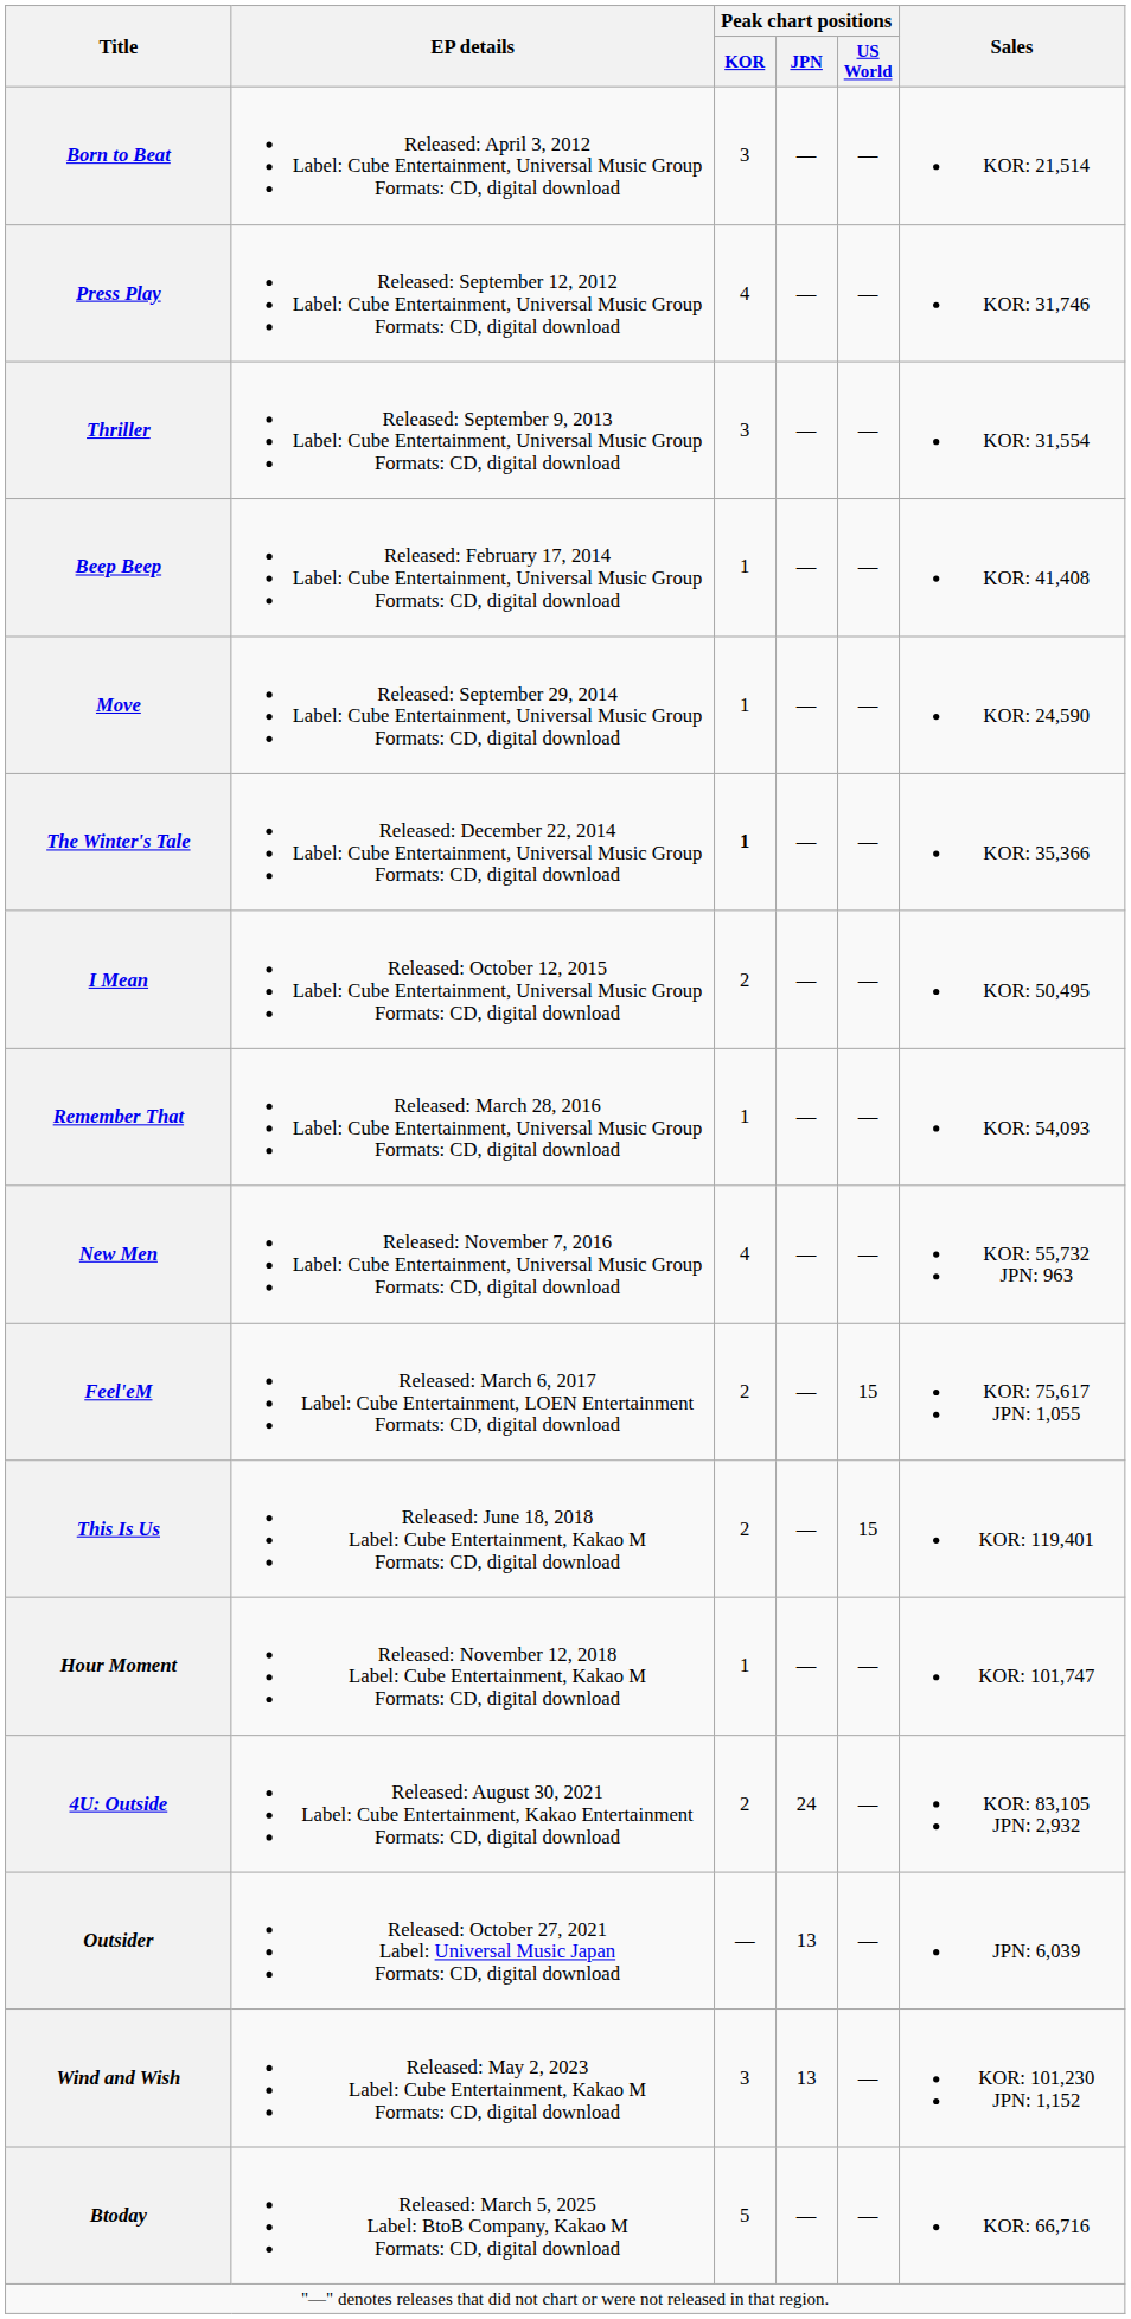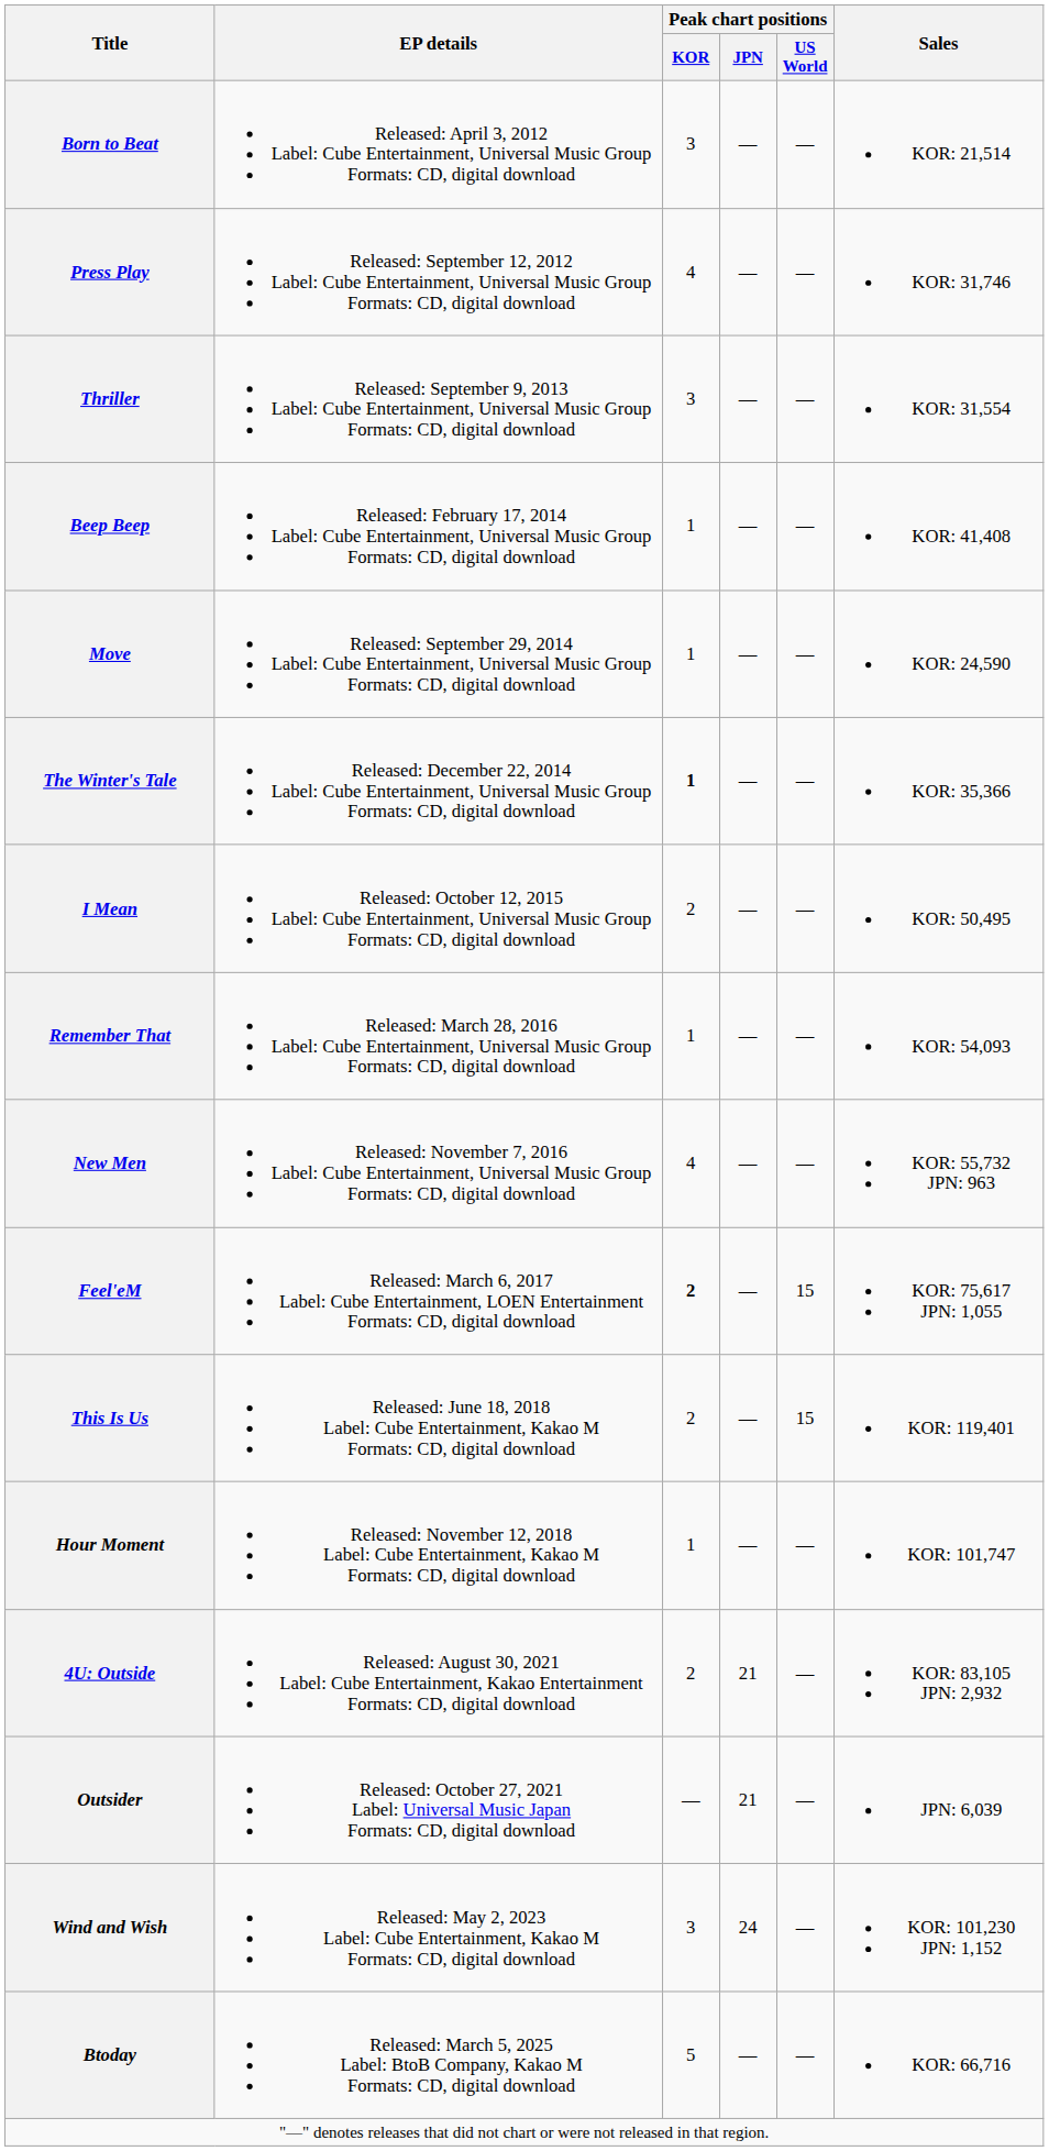 <table class="wikitable plainrowheaders" style="text-align:center;">
 <tr>
 <th scope="col" rowspan="2" style="width:11em;">Title</th>
 <th scope="col" rowspan="2" style="width:24em;">EP details</th>
 <th scope="col" colspan="3">Peak chart positions</th>
 <th scope="col" rowspan="2" style="width:11em;">Sales</th>
 </tr>
 <tr>
 <th scope="col" style="width:3em;font-size:90%;"><a href='#'>KOR</a><br></th>
 <th scope="col" style="width:3em;font-size:90%;"><a href='#'>JPN</a><br></th>
 <th scope="col" style="width:3em;font-size:90%;"><a href='#'>US<br>World</a><br></th>
 </tr>
 <tr>
 <th scope="row"><em><a href='#'>Born to Beat</a></em></th>
 <td><br><ul><li>Released: April 3, 2012 </li><li>Label: Cube Entertainment, Universal Music Group</li><li>Formats: CD, digital download</li></ul></td>
 <td>3</td>
 <td>—</td>
 <td>—</td>
 <td><br><ul><li>KOR: 21,514</li></ul></td>
 </tr>
 <tr>
 <th scope="row"><em><a href='#'>Press Play</a></em></th>
 <td><br><ul><li>Released: September 12, 2012 </li><li>Label: Cube Entertainment, Universal Music Group</li><li>Formats: CD, digital download</li></ul></td>
 <td>4</td>
 <td>—</td>
 <td>—</td>
 <td><br><ul><li>KOR: 31,746</li></ul></td>
 </tr>
 <tr>
 <th scope="row"><em><a href='#'>Thriller</a></em></th>
 <td><br><ul><li>Released: September 9, 2013 </li><li>Label: Cube Entertainment, Universal Music Group</li><li>Formats: CD, digital download</li></ul></td>
 <td>3</td>
 <td>—</td>
 <td>—</td>
 <td><br><ul><li>KOR: 31,554</li></ul></td>
 </tr>
 <tr>
 <th scope="row"><em><a href='#'>Beep Beep</a></em></th>
 <td><br><ul><li>Released: February 17, 2014 </li><li>Label: Cube Entertainment, Universal Music Group</li><li>Formats: CD, digital download</li></ul></td>
 <td>1</td>
 <td>—</td>
 <td>—</td>
 <td><br><ul><li>KOR: 41,408</li></ul></td>
 </tr>
 <tr>
 <th scope="row"><em><a href='#'>Move</a></em></th>
 <td><br><ul><li>Released: September 29, 2014 </li><li>Label: Cube Entertainment, Universal Music Group</li><li>Formats: CD, digital download</li></ul></td>
 <td>1</td>
 <td>—</td>
 <td>—</td>
 <td><br><ul><li>KOR: 24,590</li></ul></td>
 </tr>
 <tr>
 <th scope="row"><em><a href='#'>The Winter's Tale</a></em></th>
 <td><br><ul><li>Released: December 22, 2014 </li><li>Label: Cube Entertainment, Universal Music Group</li><li>Formats: CD, digital download</li></ul></td>
 <td><strong>1</strong></td>
 <td>—</td>
 <td>—</td>
 <td><br><ul><li>KOR: 35,366</li></ul></td>
 </tr>
 <tr>
 <th scope="row"><em><a href='#'>I Mean</a></em></th>
 <td><br><ul><li>Released: October 12, 2015 </li><li>Label: Cube Entertainment, Universal Music Group</li><li>Formats: CD, digital download</li></ul></td>
 <td>2</td>
 <td>—</td>
 <td>—</td>
 <td><br><ul><li>KOR: 50,495</li></ul></td>
 </tr>
 <tr>
 <th scope="row"><em><a href='#'>Remember That</a></em></th>
 <td><br><ul><li>Released: March 28, 2016 </li><li>Label: Cube Entertainment, Universal Music Group</li><li>Formats: CD, digital download</li></ul></td>
 <td>1</td>
 <td>—</td>
 <td>—</td>
 <td><br><ul><li>KOR: 54,093</li></ul></td>
 </tr>
 <tr>
 <th scope="row"><em><a href='#'>New Men</a></em></th>
 <td><br><ul><li>Released: November 7, 2016 </li><li>Label: Cube Entertainment, Universal Music Group</li><li>Formats: CD, digital download</li></ul></td>
 <td>4</td>
 <td>—</td>
 <td>—</td>
 <td><br><ul><li>KOR: 55,732</li><li>JPN: 963</li></ul></td>
 </tr>
 <tr>
 <th scope="row"><em><a href='#'>Feel'eM</a></em></th>
 <td><br><ul><li>Released: March 6, 2017 </li><li>Label: Cube Entertainment, LOEN Entertainment</li><li>Formats: CD, digital download</li></ul></td>
-<td>2</td>
+<td><strong>2</strong></td>
 <td>—</td>
 <td>15</td>
 <td><br><ul><li>KOR: 75,617</li><li>JPN: 1,055</li></ul></td>
 </tr>
 <tr>
 <th scope="row"><em><a href='#'>This Is Us</a></em></th>
 <td><br><ul><li>Released: June 18, 2018 </li><li>Label: Cube Entertainment, Kakao M</li><li>Formats: CD, digital download</li></ul></td>
 <td>2</td>
 <td>—</td>
 <td>15</td>
 <td><br><ul><li>KOR: 119,401</li></ul></td>
 </tr>
 <tr>
 <th scope="row"><em>Hour Moment</em></th>
 <td><br><ul><li>Released: November 12, 2018 </li><li>Label: Cube Entertainment, Kakao M</li><li>Formats: CD, digital download</li></ul></td>
 <td>1</td>
 <td>—</td>
 <td>—</td>
 <td><br><ul><li>KOR: 101,747</li></ul></td>
 </tr>
 <tr>
 <th scope="row"><em><a href='#'>4U: Outside</a></em></th>
 <td><br><ul><li>Released: August 30, 2021 </li><li>Label: Cube Entertainment, Kakao Entertainment</li><li>Formats: CD, digital download</li></ul></td>
 <td>2</td>
-<td>24</td>
+<td>21</td>
 <td>—</td>
 <td><br><ul><li>KOR: 83,105</li><li>JPN: 2,932</li></ul></td>
 </tr>
 <tr>
 <th scope="row"><em>Outsider</em></th>
 <td><br><ul><li>Released: October 27, 2021 </li><li>Label: <a href='#'>Universal Music Japan</a></li><li>Formats: CD, digital download</li></ul></td>
 <td>—</td>
-<td>13</td>
+<td>21</td>
 <td>—</td>
 <td><br><ul><li>JPN: 6,039</li></ul></td>
 </tr>
 <tr>
 <th scope="row"><em>Wind and Wish</em></th>
 <td><br><ul><li>Released: May 2, 2023 </li><li>Label: Cube Entertainment, Kakao M</li><li>Formats: CD, digital download</li></ul></td>
 <td>3</td>
-<td>13</td>
+<td>24</td>
 <td>—</td>
 <td><br><ul><li>KOR: 101,230</li><li>JPN: 1,152</li></ul></td>
 </tr>
 <tr>
 <th scope="row"><em>Btoday</em></th>
 <td><br><ul><li>Released: March 5, 2025 </li><li>Label: BtoB Company, Kakao M</li><li>Formats: CD, digital download</li></ul></td>
 <td>5</td>
 <td>—</td>
 <td>—</td>
 <td><br><ul><li>KOR: 66,716</li></ul></td>
 </tr>
 <tr>
 <td colspan="7" style="font-size:90%">"—" denotes releases that did not chart or were not released in that region.</td>
 </tr>
 </table>
